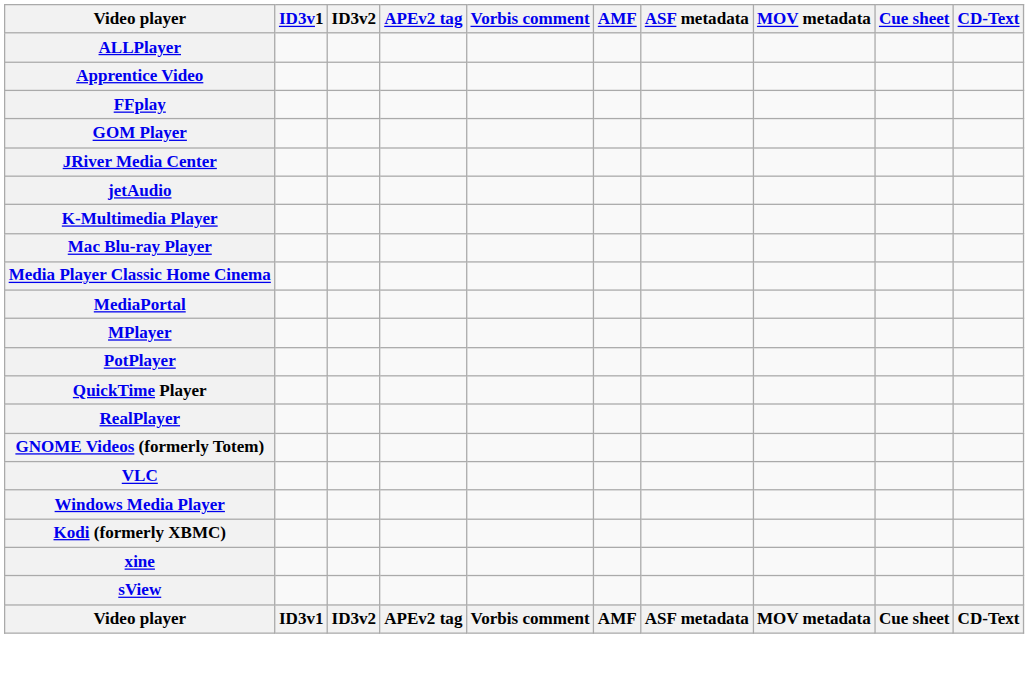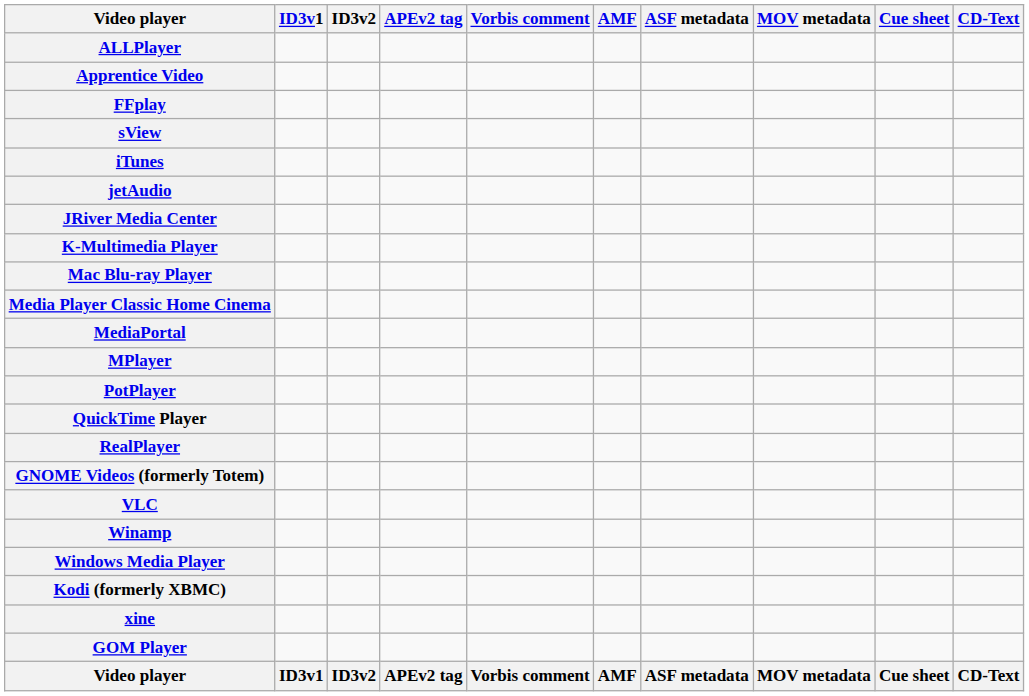 <table class="wikitable sortable sort-under" style="font-size: smaller; text-align: center; width: auto; table-layout: fixed">
 <tr>
 <th>Video player</th>
 <th><a href='#'>ID3v</a>1</th>
 <th>ID3v2</th>
 <th><a href='#'>APEv2 tag</a></th>
 <th><a href='#'>Vorbis comment</a></th>
 <th><a href='#'>AMF</a></th>
 <th><a href='#'>ASF</a> metadata</th>
 <th><a href='#'>MOV</a> metadata</th>
 <th><a href='#'>Cue sheet</a></th>
 <th><a href='#'>CD-Text</a></th>
 </tr>
 <tr>
 <th><a href='#'>ALLPlayer</a></th>
 <td></td>
 <td></td>
 <td></td>
 <td></td>
 <td></td>
 <td></td>
 <td></td>
 <td></td>
 <td></td>
 </tr>
 <tr>
 <th><a href='#'>Apprentice Video</a></th>
 <td></td>
 <td></td>
 <td></td>
 <td></td>
 <td></td>
 <td></td>
 <td></td>
 <td></td>
 <td></td>
 </tr>
 <tr>
 <th><a href='#'>FFplay</a></th>
 <td></td>
 <td></td>
 <td></td>
 <td></td>
 <td></td>
 <td></td>
 <td></td>
 <td></td>
 <td></td>
 </tr>
 <tr>
-<th><a href='#'>GOM Player</a></th>
+<th><a href='#'>sView</a></th>
+<td></td>
+<td></td>
+<td></td>
+<td></td>
+<td></td>
+<td></td>
+<td></td>
+<td></td>
+<td></td>
+</tr>
+<tr>
+<th><a href='#'>iTunes</a></th>
+<td></td>
+<td></td>
+<td></td>
+<td></td>
+<td></td>
+<td></td>
+<td></td>
+<td></td>
+<td></td>
+</tr>
+<tr>
+<th><a href='#'>jetAudio</a></th>
 <td></td>
 <td></td>
 <td></td>
 <td></td>
 <td></td>
 <td></td>
 <td></td>
 <td></td>
 <td></td>
 </tr>
 <tr>
 <th><a href='#'>JRiver Media Center</a></th>
-<td></td>
-<td></td>
-<td></td>
-<td></td>
-<td></td>
-<td></td>
-<td></td>
-<td></td>
-<td></td>
-</tr>
-<tr>
-<th><a href='#'>jetAudio</a></th>
 <td></td>
 <td></td>
 <td></td>
 <td></td>
 <td></td>
 <td></td>
 <td></td>
 <td></td>
 <td></td>
 </tr>
 <tr>
 <th><a href='#'>K-Multimedia Player</a></th>
 <td></td>
 <td></td>
 <td></td>
 <td></td>
 <td></td>
 <td></td>
 <td></td>
 <td></td>
 <td></td>
 </tr>
 <tr>
 <th><a href='#'>Mac Blu-ray Player</a></th>
 <td></td>
 <td></td>
 <td></td>
 <td></td>
 <td></td>
 <td></td>
 <td></td>
 <td></td>
 <td></td>
 </tr>
 <tr>
 <th><a href='#'>Media Player Classic Home Cinema</a></th>
 <td></td>
 <td></td>
 <td></td>
 <td></td>
 <td></td>
 <td></td>
 <td></td>
 <td></td>
 <td></td>
 </tr>
 <tr>
 <th><a href='#'>MediaPortal</a></th>
 <td></td>
 <td></td>
 <td></td>
 <td></td>
 <td></td>
 <td></td>
 <td></td>
 <td></td>
 <td></td>
 </tr>
 <tr>
 <th><a href='#'>MPlayer</a></th>
 <td></td>
 <td></td>
 <td></td>
 <td></td>
 <td></td>
 <td></td>
 <td></td>
 <td></td>
 <td></td>
 </tr>
 <tr>
 <th><a href='#'>PotPlayer</a></th>
 <td></td>
 <td></td>
 <td></td>
 <td></td>
 <td></td>
 <td></td>
 <td></td>
 <td></td>
 <td></td>
 </tr>
 <tr>
 <th><a href='#'>QuickTime</a> Player</th>
 <td></td>
 <td></td>
 <td></td>
 <td></td>
 <td></td>
 <td></td>
 <td></td>
 <td></td>
 <td></td>
 </tr>
 <tr>
 <th><a href='#'>RealPlayer</a></th>
 <td></td>
 <td></td>
 <td></td>
 <td></td>
 <td></td>
 <td></td>
 <td></td>
 <td></td>
 </tr>
 <tr>
 <th><a href='#'>GNOME Videos</a> (formerly Totem)</th>
 <td></td>
 <td></td>
 <td></td>
 <td></td>
 <td></td>
 <td></td>
 <td></td>
 <td></td>
 <td></td>
 </tr>
 <tr>
 <th><a href='#'>VLC</a></th>
 <td></td>
 <td></td>
 <td></td>
 <td></td>
 <td></td>
 <td></td>
 <td></td>
 <td></td>
 <td></td>
 </tr>
 <tr>
+<th><a href='#'>Winamp</a></th>
+<td></td>
+<td></td>
+<td></td>
+<td></td>
+<td></td>
+<td></td>
+<td></td>
+<td></td>
+<td></td>
+</tr>
+<tr>
 <th><a href='#'>Windows Media Player</a></th>
 <td></td>
 <td></td>
 <td></td>
 <td></td>
 <td></td>
 <td></td>
 <td></td>
 <td></td>
 <td></td>
 </tr>
 <tr>
 <th><a href='#'>Kodi</a> (formerly XBMC)</th>
 <td></td>
 <td></td>
 <td></td>
 <td></td>
 <td></td>
 <td></td>
 <td></td>
 <td></td>
 <td></td>
 </tr>
 <tr>
 <th><a href='#'>xine</a></th>
 <td></td>
 <td></td>
 <td></td>
 <td></td>
 <td></td>
 <td></td>
 <td></td>
 <td></td>
 <td></td>
 </tr>
 <tr>
-<th><a href='#'>sView</a></th>
+<th><a href='#'>GOM Player</a></th>
 <td></td>
 <td></td>
 <td></td>
 <td></td>
 <td></td>
 <td></td>
 <td></td>
 <td></td>
 <td></td>
 </tr>
 <tr class="sortbottom">
 <th>Video player</th>
 <th>ID3v1</th>
 <th>ID3v2</th>
 <th>APEv2 tag</th>
 <th>Vorbis comment</th>
 <th>AMF</th>
 <th>ASF metadata</th>
 <th>MOV metadata</th>
 <th>Cue sheet</th>
 <th>CD-Text</th>
 </tr>
 </table>
